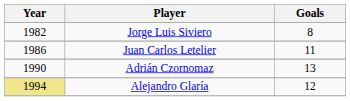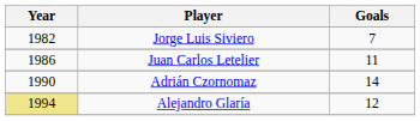 <table class="wikitable" width=30%>
 <tr style="background:#dddddd;">
 <th>Year</th>
 <th>Player</th>
 <th>Goals</th>
 </tr>
 <tr>
 </tr>
 <tr align=center>
 <td>1982</td>
 <td><a href='#'>Jorge Luis Siviero</a></td>
-<td>8</td>
+<td>7</td>
 </tr>
 <tr>
 </tr>
 <tr>
 </tr>
 <tr align=center>
 <td>1986</td>
 <td><a href='#'>Juan Carlos Letelier</a></td>
 <td>11</td>
 </tr>
 <tr>
 </tr>
 <tr>
 </tr>
 <tr align=center>
 <td>1990</td>
 <td><a href='#'>Adrián Czornomaz</a></td>
-<td>13</td>
+<td>14</td>
 </tr>
 <tr>
 </tr>
 <tr>
 </tr>
 <tr align=center>
 <td style="background: khaki;">1994</td>
 <td><a href='#'>Alejandro Glaría</a></td>
 <td>12</td>
 </tr>
 <tr>
 </tr>
 </table>
